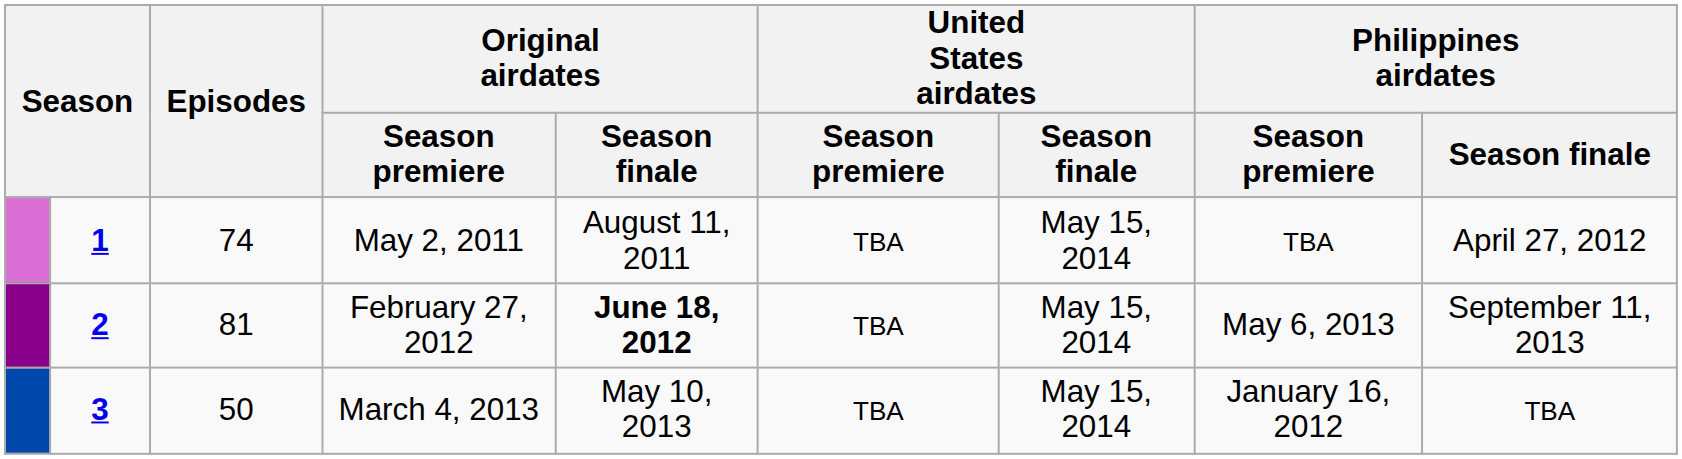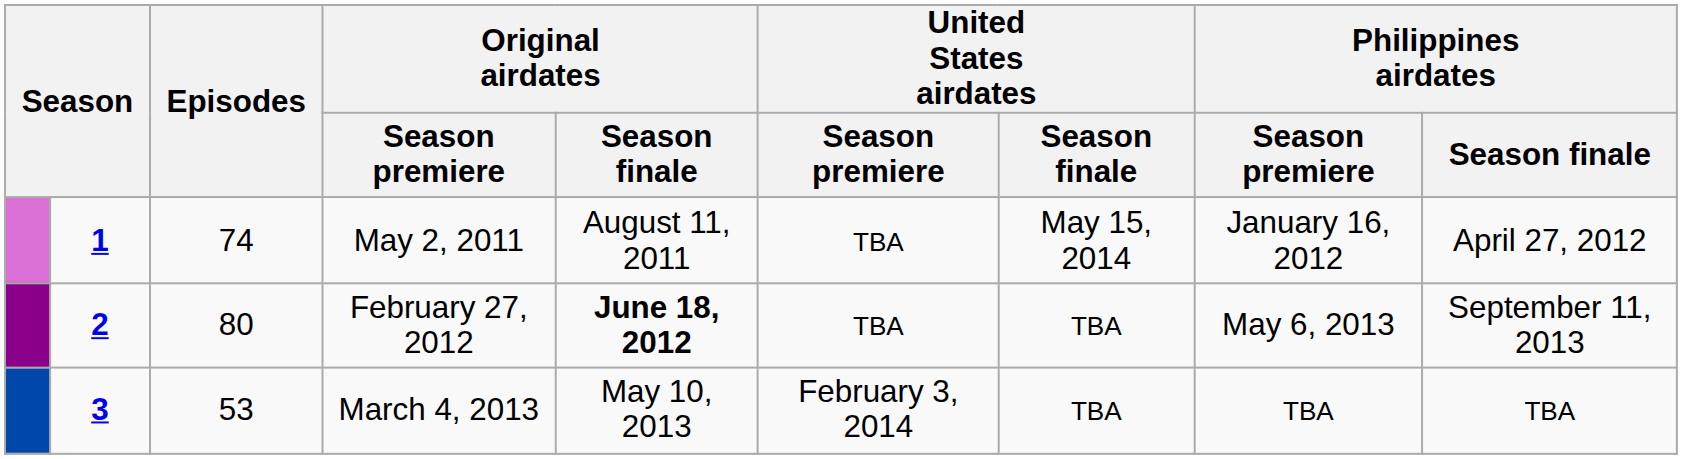 <table class="wikitable">
 <tr>
 <th style="padding:0 8px;" rowspan="2" colspan="2">Season</th>
 <th style="padding:0 8px;" rowspan="2">Episodes</th>
 <th style="padding:0 80px;" colspan="2">Original airdates</th>
 <th style="padding:0 80px;" colspan="2">United States airdates</th>
 <th style="padding:0 80px;" colspan="2">Philippines airdates</th>
 </tr>
 <tr>
 <th>Season premiere</th>
 <th>Season finale</th>
 <th>Season premiere</th>
 <th>Season finale</th>
 <th>Season premiere</th>
 <th>Season finale</th>
 </tr>
 <tr>
 <td style="background:Orchid; color:#1e90ff; text-align:center;"></td>
 <td style="text-align:center;"><strong><a href='#'>1</a></strong></td>
 <td style="text-align:center;">74</td>
 <td style="text-align:center;">May 2, 2011</td>
 <td style="text-align:center;">August 11, 2011</td>
 <td style="text-align:center;"><span><small>TBA</small></span></td>
 <td style="text-align:center;">May 15, 2014</td>
-<td style="text-align:center;"><span><small>TBA</small></span></td>
+<td style="text-align:center;">January 16, 2012</td>
 <td style="text-align:center;">April 27, 2012</td>
 </tr>
 <tr>
 <td style="background:#8b008b; color:#1e90ff; text-align:center;"></td>
 <td style="text-align:center;"><strong><a href='#'>2</a></strong></td>
-<td style="text-align:center;">81</td>
+<td style="text-align:center;">80</td>
 <td style="text-align:center;">February 27, 2012</td>
 <td style="text-align:center;"><strong>June 18, 2012</strong></td>
 <td style="text-align:center;"><span><small>TBA</small></span></td>
-<td style="text-align:center;">May 15, 2014</td>
+<td style="text-align:center;"><span><small>TBA</small></span></td>
 <td style="text-align:center;">May 6, 2013</td>
 <td style="text-align:center;">September 11, 2013</td>
 </tr>
 <tr>
 <td style="background:#0047ab; color:#1e90ff; text-align:center;"></td>
 <td style="text-align:center;"><strong><a href='#'>3</a></strong></td>
-<td style="text-align:center;">50</td>
+<td style="text-align:center;">53</td>
 <td style="text-align:center;">March 4, 2013</td>
 <td style="text-align:center;">May 10, 2013</td>
+<td style="text-align:center;">February 3, 2014</td>
 <td style="text-align:center;"><span><small>TBA</small></span></td>
-<td style="text-align:center;">May 15, 2014</td>
-<td style="text-align:center;">January 16, 2012</td>
+<td style="text-align:center;"><span><small>TBA</small></span></td>
 <td style="text-align:center;"><span><small>TBA</small></span></td>
 </tr>
 </table>
